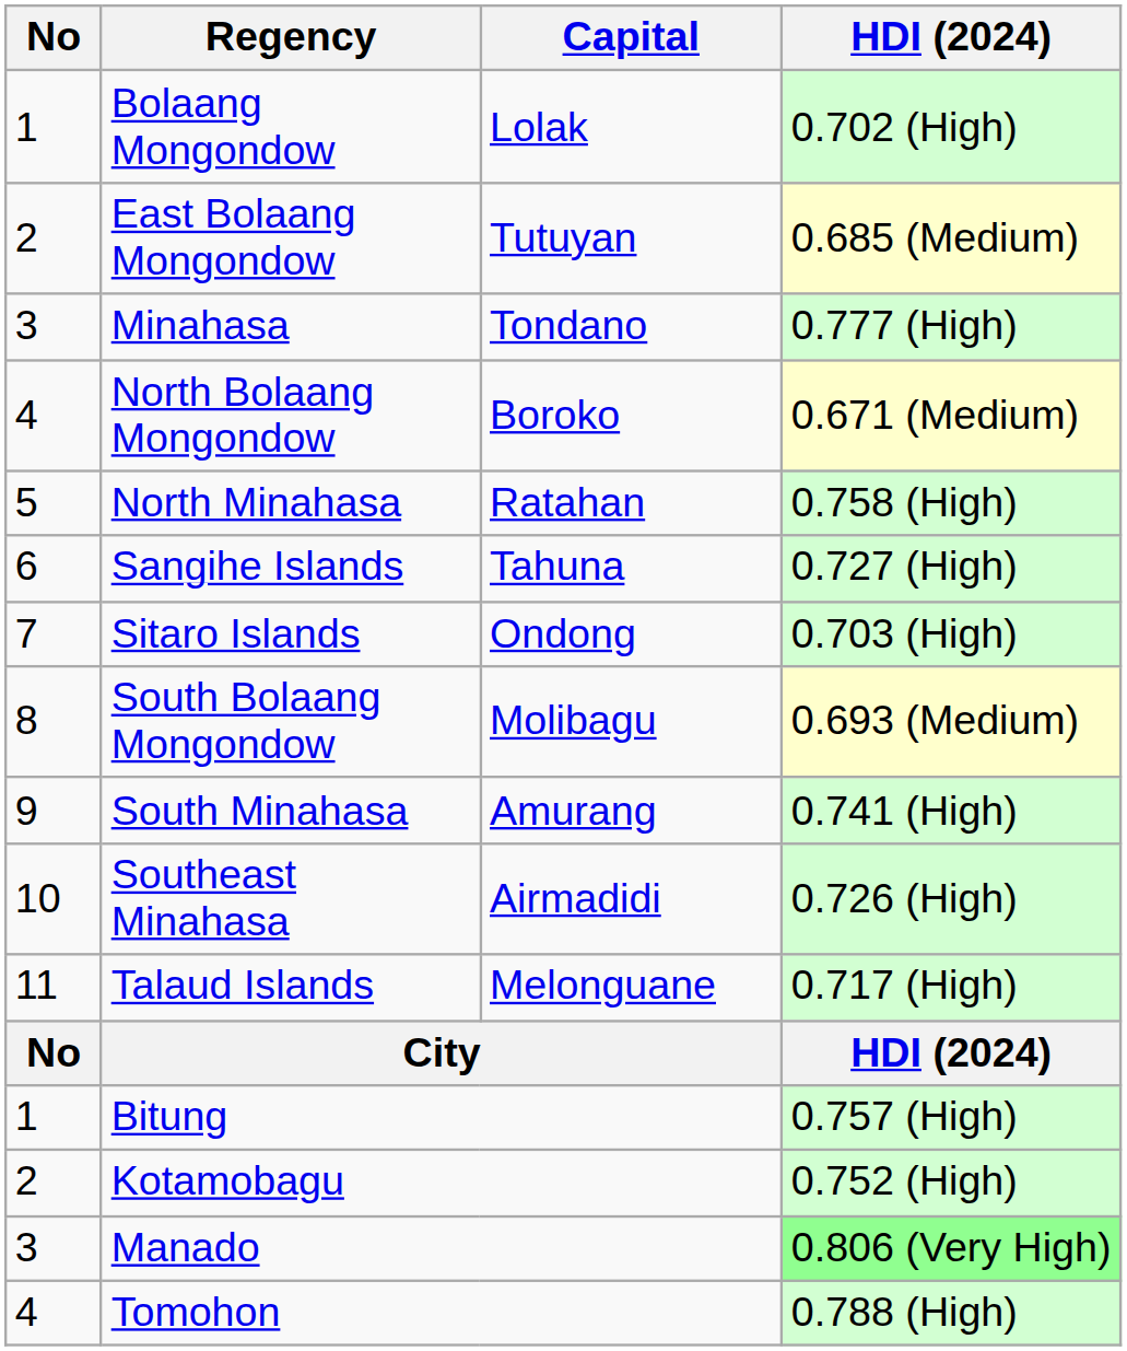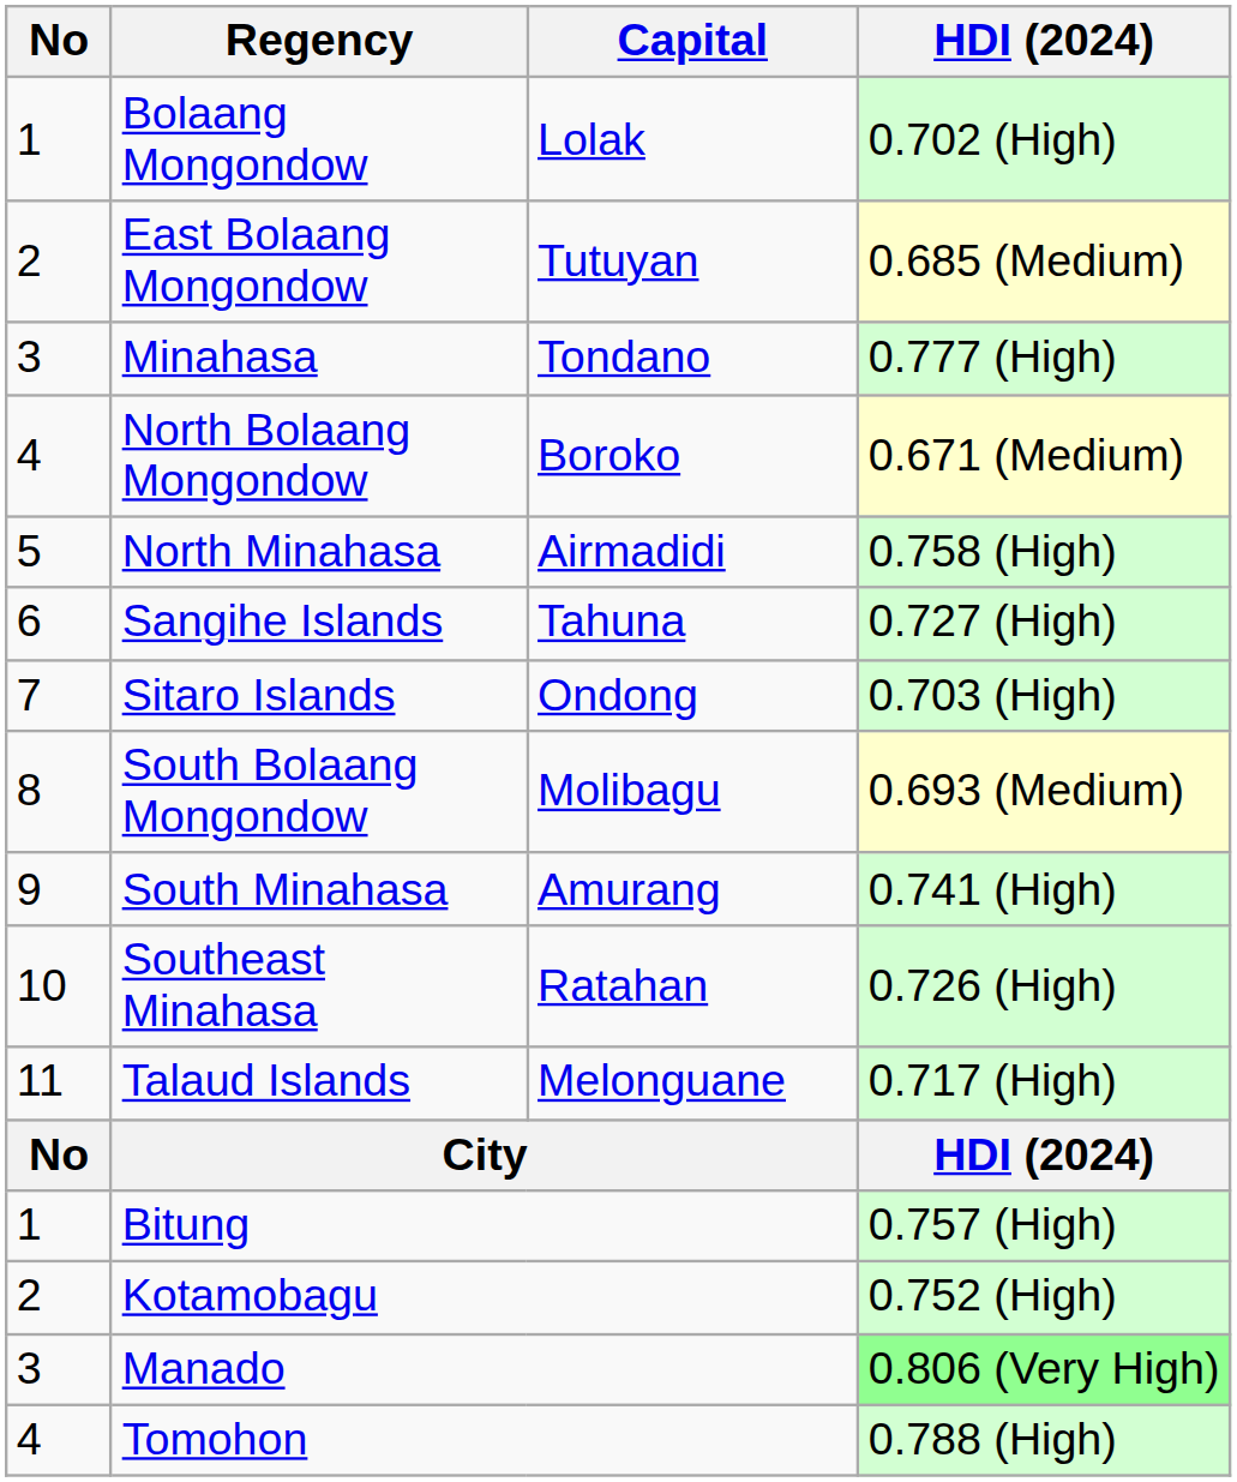 <table class="wikitable sortable">
 <tr>
 <th width="30">No</th>
 <th width="140">Regency</th>
 <th width="110"><a href='#'>Capital</a></th>
 <th><a href='#'>HDI</a> (2024)</th>
 </tr>
 <tr>
 <td>1</td>
 <td><a href='#'>Bolaang Mongondow</a></td>
 <td><a href='#'>Lolak</a></td>
 <td style="background-color:#D2FFD2">0.702 (High)</td>
 </tr>
 <tr>
 <td>2</td>
 <td><a href='#'>East Bolaang Mongondow</a></td>
 <td><a href='#'>Tutuyan</a></td>
 <td style="background-color:#FFFFCC">0.685 (Medium)</td>
 </tr>
 <tr>
 <td>3</td>
 <td><a href='#'>Minahasa</a></td>
 <td><a href='#'>Tondano</a></td>
 <td style="background-color:#D2FFD2">0.777 (High)</td>
 </tr>
 <tr>
 <td>4</td>
 <td><a href='#'>North Bolaang Mongondow</a></td>
 <td><a href='#'>Boroko</a></td>
 <td style="background-color:#FFFFCC">0.671 (Medium)</td>
 </tr>
 <tr>
 <td>5</td>
 <td><a href='#'>North Minahasa</a></td>
-<td><a href='#'>Ratahan</a></td>
+<td><a href='#'>Airmadidi</a></td>
 <td style="background-color:#D2FFD2">0.758 (High)</td>
 </tr>
 <tr>
 <td>6</td>
 <td><a href='#'>Sangihe Islands</a></td>
 <td><a href='#'>Tahuna</a></td>
 <td style="background-color:#D2FFD2">0.727 (High)</td>
 </tr>
 <tr>
 <td>7</td>
 <td><a href='#'>Sitaro Islands</a></td>
 <td><a href='#'>Ondong</a></td>
 <td style="background-color:#D2FFD2">0.703 (High)</td>
 </tr>
 <tr>
 <td>8</td>
 <td><a href='#'>South Bolaang Mongondow</a></td>
 <td><a href='#'>Molibagu</a></td>
 <td style="background-color:#FFFFCC">0.693 (Medium)</td>
 </tr>
 <tr>
 <td>9</td>
 <td><a href='#'>South Minahasa</a></td>
 <td><a href='#'>Amurang</a></td>
 <td style="background-color:#D2FFD2">0.741 (High)</td>
 </tr>
 <tr>
 <td>10</td>
 <td><a href='#'>Southeast Minahasa</a></td>
-<td><a href='#'>Airmadidi</a></td>
+<td><a href='#'>Ratahan</a></td>
 <td style="background-color:#D2FFD2">0.726 (High)</td>
 </tr>
 <tr>
 <td>11</td>
 <td><a href='#'>Talaud Islands</a></td>
 <td><a href='#'>Melonguane</a></td>
 <td style="background-color:#D2FFD2">0.717 (High)</td>
 </tr>
 <tr>
 <th>No</th>
 <th colspan="2">City</th>
 <th><a href='#'>HDI</a> (2024)</th>
 </tr>
 <tr>
 <td>1</td>
 <td colspan="2"><a href='#'>Bitung</a></td>
 <td style="background-color:#D2FFD2">0.757 (High)</td>
 </tr>
 <tr>
 <td>2</td>
 <td colspan="2"><a href='#'>Kotamobagu</a></td>
 <td style="background-color:#D2FFD2">0.752 (High)</td>
 </tr>
 <tr>
 <td>3</td>
 <td colspan="2"><a href='#'>Manado</a></td>
 <td style="background-color:#90FF90">0.806 (Very High)</td>
 </tr>
 <tr>
 <td>4</td>
 <td colspan="2"><a href='#'>Tomohon</a></td>
 <td style="background-color:#D2FFD2">0.788 (High)</td>
 </tr>
 </table>
